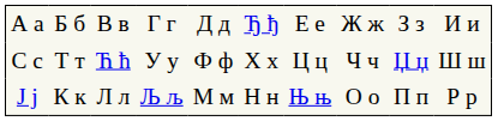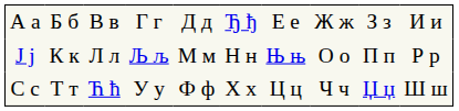 <table cellpadding=4 style="font-size:larger; text-align:center; border-color:black; border-width:1px; border-style:solid; border-collapse:collapse; background-color:#F8F8EF;" lang="sr-Cyrl" summary="Thirty letters of the Serbian alphabet, capital and small">
 <tr>
 <td>А а</td>
 <td>Б б</td>
 <td>В в</td>
 <td>Г г</td>
 <td>Д д</td>
 <td><a href='#'>Ђ ђ</a></td>
 <td>Е е</td>
 <td>Ж ж</td>
 <td>З з</td>
 <td>И и</td>
 </tr>
 <tr>
+<td><a href='#'>Ј ј</a></td>
+<td>К к</td>
+<td>Л л</td>
+<td><a href='#'>Љ љ</a></td>
+<td>М м</td>
+<td>Н н</td>
+<td><a href='#'>Њ њ</a></td>
+<td>О о</td>
+<td>П п</td>
+<td>Р р</td>
+</tr>
+<tr>
 <td>С с</td>
 <td>Т т</td>
 <td><a href='#'>Ћ ћ</a></td>
 <td>У у</td>
 <td>Ф ф</td>
 <td>Х х</td>
 <td>Ц ц</td>
 <td>Ч ч</td>
 <td><a href='#'>Џ џ</a></td>
 <td>Ш ш</td>
 </tr>
-<tr>
-<td><a href='#'>Ј ј</a></td>
-<td>К к</td>
-<td>Л л</td>
-<td><a href='#'>Љ љ</a></td>
-<td>М м</td>
-<td>Н н</td>
-<td><a href='#'>Њ њ</a></td>
-<td>О о</td>
-<td>П п</td>
-<td>Р р</td>
-</tr>
 </table>
